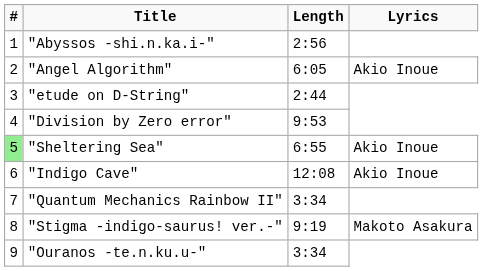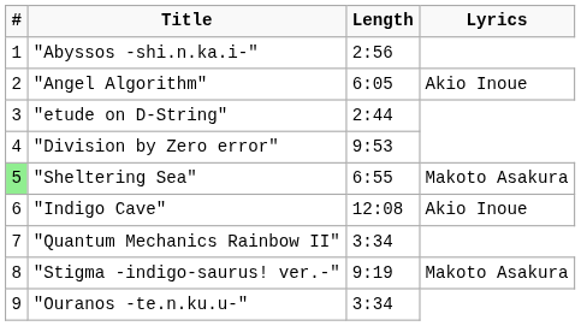 <table border="1" cellpadding="4" style="border:#AAAAAA; border-collapse:collapse;">
 <tr bgcolor="#F9F9F9">
 <th>#</th>
 <th>Title</th>
 <th>Length</th>
 <th>Lyrics</th>
 </tr>
 <tr>
 <td>1</td>
 <td>"Abyssos -shi.n.ka.i-"</td>
 <td>2:56</td>
 </tr>
 <tr>
 <td>2</td>
 <td>"Angel Algorithm"</td>
 <td>6:05</td>
 <td>Akio Inoue</td>
 </tr>
 <tr>
 <td>3</td>
 <td>"etude on D-String"</td>
 <td>2:44</td>
 </tr>
 <tr>
 <td>4</td>
 <td>"Division by Zero error"</td>
 <td>9:53</td>
 </tr>
 <tr>
 <td style="background: lightgreen;">5</td>
 <td>"Sheltering Sea"</td>
 <td>6:55</td>
-<td>Akio Inoue</td>
+<td>Makoto Asakura</td>
 </tr>
 <tr>
 <td>6</td>
 <td>"Indigo Cave"</td>
 <td>12:08</td>
 <td>Akio Inoue</td>
 </tr>
 <tr>
 <td>7</td>
 <td>"Quantum Mechanics Rainbow II"</td>
 <td>3:34</td>
 </tr>
 <tr>
 <td>8</td>
 <td>"Stigma -indigo-saurus! ver.-"</td>
 <td>9:19</td>
 <td>Makoto Asakura</td>
 </tr>
 <tr>
 <td>9</td>
 <td>"Ouranos -te.n.ku.u-"</td>
 <td>3:34</td>
 </tr>
 </table>
